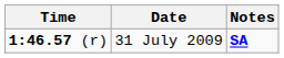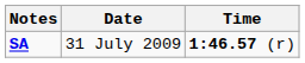 <table class="wikitable">
 <tr>
+<th>Notes</th>
+<th>Date</th>
 <th>Time</th>
-<th>Date</th>
-<th>Notes</th>
 </tr>
 <tr>
+<td><strong><a href='#'>SA</a></strong></td>
+<td>31 July 2009</td>
 <td><strong>1:46.57</strong> (r)</td>
-<td>31 July 2009</td>
-<td><strong><a href='#'>SA</a></strong></td>
 </tr>
 </table>
